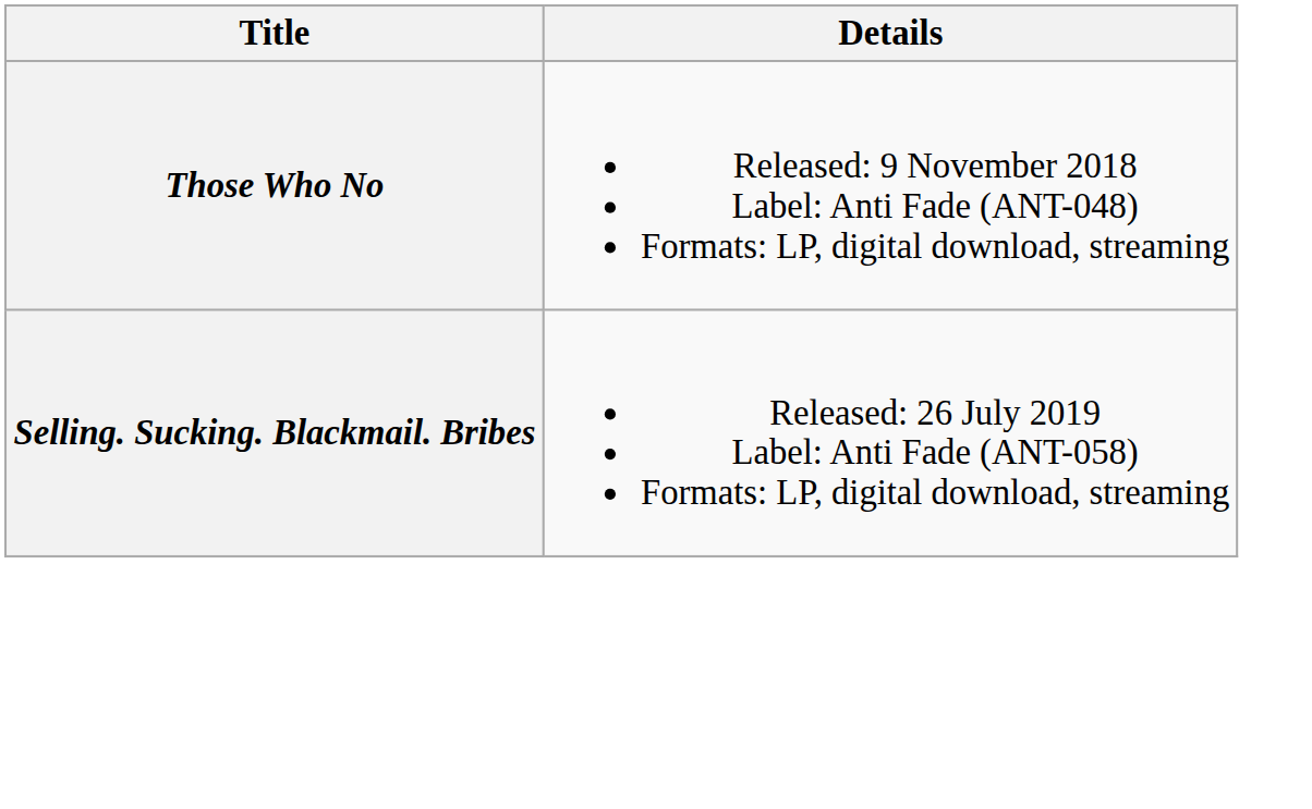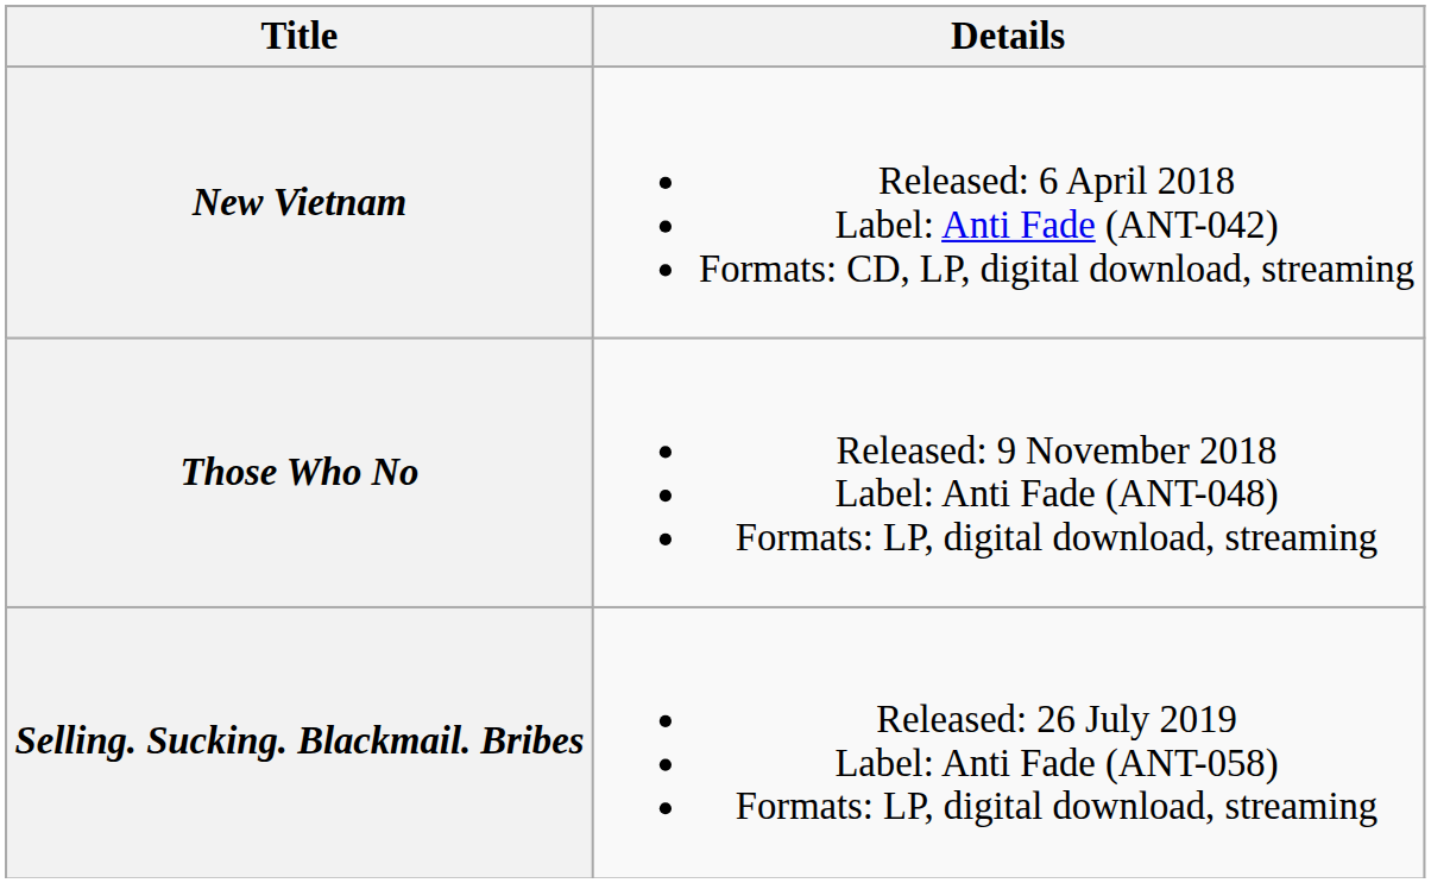 <table class="wikitable plainrowheaders" style="text-align:center;">
 <tr>
 <th>Title</th>
 <th>Details</th>
+</tr>
+<tr>
+<th scope="row"><em>New Vietnam</em></th>
+<td><br><ul><li>Released: 6 April 2018</li><li>Label: <a href='#'>Anti Fade</a> (ANT-042)</li><li>Formats: CD, LP, digital download, streaming</li></ul></td>
 </tr>
 <tr>
 <th scope="row"><em>Those Who No</em></th>
 <td><br><ul><li>Released: 9 November 2018</li><li>Label: Anti Fade (ANT-048)</li><li>Formats: LP, digital download, streaming</li></ul></td>
 </tr>
 <tr>
 <th scope="row"><em>Selling. Sucking. Blackmail. Bribes</em></th>
 <td><br><ul><li>Released: 26 July 2019</li><li>Label: Anti Fade (ANT-058)</li><li>Formats: LP, digital download, streaming</li></ul></td>
 </tr>
 </table>
